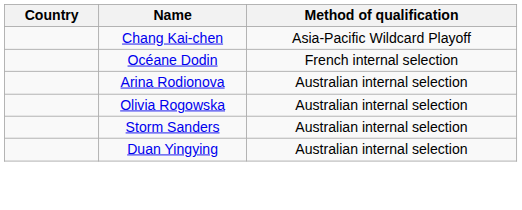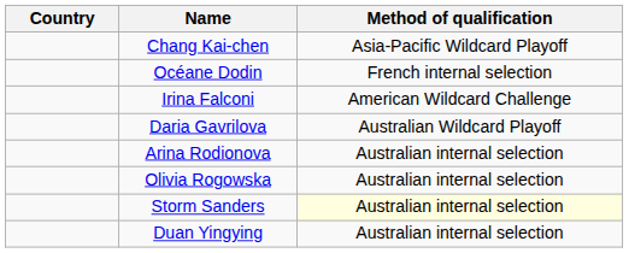 <table class="wikitable" style="text-align: center;">
 <tr>
 <th style="width:100px;">Country</th>
 <th width=160>Name</th>
 <th width=300>Method of qualification</th>
 </tr>
 <tr>
 <td></td>
 <td><a href='#'>Chang Kai-chen</a></td>
 <td>Asia-Pacific Wildcard Playoff</td>
 </tr>
 <tr>
 <td></td>
 <td><a href='#'>Océane Dodin</a></td>
 <td>French internal selection</td>
 </tr>
 <tr>
 <td></td>
+<td><a href='#'>Irina Falconi</a></td>
+<td>American Wildcard Challenge</td>
+</tr>
+<tr>
+<td></td>
+<td><a href='#'>Daria Gavrilova</a></td>
+<td>Australian Wildcard Playoff</td>
+</tr>
+<tr>
+<td></td>
 <td><a href='#'>Arina Rodionova</a></td>
 <td>Australian internal selection</td>
 </tr>
 <tr>
 <td></td>
 <td><a href='#'>Olivia Rogowska</a></td>
 <td>Australian internal selection</td>
 </tr>
 <tr>
 <td></td>
 <td><a href='#'>Storm Sanders</a></td>
-<td>Australian internal selection</td>
+<td style="background: lightyellow;">Australian internal selection</td>
 </tr>
 <tr>
 <td></td>
 <td><a href='#'>Duan Yingying</a></td>
 <td>Australian internal selection</td>
 </tr>
 </table>
